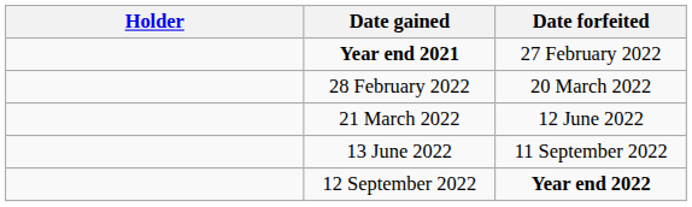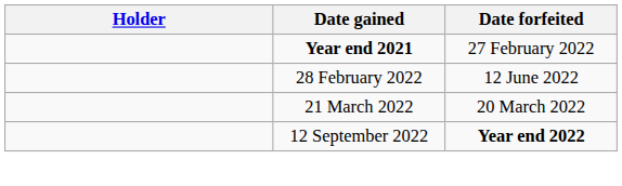 <table class="wikitable" style="font-size:95%">
 <tr>
 <th style="width:222px;"><a href='#'>Holder</a></th>
 <th style="width:140px;">Date gained</th>
 <th style="width:140px;">Date forfeited</th>
 </tr>
 <tr>
 <td></td>
 <td style="text-align:center;"><strong>Year end 2021</strong></td>
 <td style="text-align:center;">27 February 2022</td>
 </tr>
 <tr>
 <td></td>
 <td style="text-align:center;">28 February 2022</td>
-<td style="text-align:center;">20 March 2022</td>
+<td style="text-align:center;">12 June 2022</td>
 </tr>
 <tr>
 <td></td>
 <td style="text-align:center;">21 March 2022</td>
-<td style="text-align:center;">12 June 2022</td>
-</tr>
-<tr>
-<td></td>
-<td style="text-align:center;">13 June 2022</td>
-<td style="text-align:center;">11 September 2022</td>
+<td style="text-align:center;">20 March 2022</td>
 </tr>
 <tr>
 <td></td>
 <td style="text-align:center;">12 September 2022</td>
 <td style="text-align:center;"><strong>Year end 2022</strong></td>
 </tr>
 </table>
